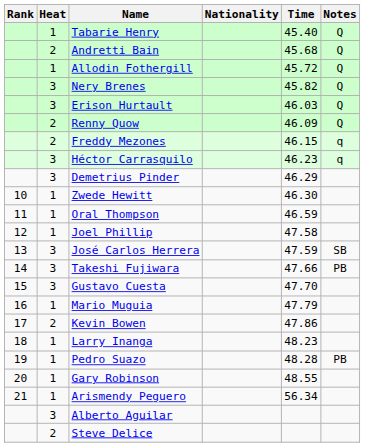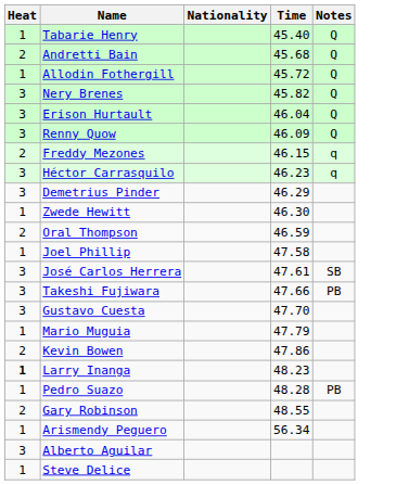 <table class="wikitable sortable" style="text-align:center">
 <tr>
-<th>Rank</th>
 <th>Heat</th>
 <th>Name</th>
 <th>Nationality</th>
 <th>Time</th>
 <th>Notes</th>
 </tr>
 <tr bgcolor=ccffcc>
-<td></td>
 <td>1</td>
 <td align=left><a href='#'>Tabarie Henry</a></td>
 <td align=left></td>
 <td>45.40</td>
 <td>Q</td>
 </tr>
 <tr bgcolor=ccffcc>
-<td></td>
 <td>2</td>
 <td align=left><a href='#'>Andretti Bain</a></td>
 <td align=left></td>
 <td>45.68</td>
 <td>Q</td>
 </tr>
 <tr bgcolor=ccffcc>
-<td></td>
 <td>1</td>
 <td align=left><a href='#'>Allodin Fothergill</a></td>
 <td align=left></td>
 <td>45.72</td>
 <td>Q</td>
 </tr>
 <tr bgcolor=ccffcc>
-<td></td>
 <td>3</td>
 <td align=left><a href='#'>Nery Brenes</a></td>
 <td align=left></td>
 <td>45.82</td>
 <td>Q</td>
 </tr>
 <tr bgcolor=ccffcc>
-<td></td>
 <td>3</td>
 <td align=left><a href='#'>Erison Hurtault</a></td>
 <td align=left></td>
-<td>46.03</td>
+<td>46.04</td>
 <td>Q</td>
 </tr>
 <tr bgcolor=ccffcc>
-<td></td>
-<td>2</td>
+<td>3</td>
 <td align=left><a href='#'>Renny Quow</a></td>
 <td align=left></td>
 <td>46.09</td>
 <td>Q</td>
 </tr>
 <tr bgcolor=ddffdd>
-<td></td>
 <td>2</td>
 <td align=left><a href='#'>Freddy Mezones</a></td>
 <td align=left></td>
 <td>46.15</td>
 <td>q</td>
 </tr>
 <tr bgcolor=ddffdd>
-<td></td>
 <td>3</td>
 <td align=left><a href='#'>Héctor Carrasquilo</a></td>
 <td align=left></td>
 <td>46.23</td>
 <td>q</td>
 </tr>
 <tr>
-<td></td>
 <td>3</td>
 <td align=left><a href='#'>Demetrius Pinder</a></td>
 <td align=left></td>
 <td>46.29</td>
 <td></td>
 </tr>
 <tr>
-<td>10</td>
 <td>1</td>
 <td align=left><a href='#'>Zwede Hewitt</a></td>
 <td align=left></td>
 <td>46.30</td>
 <td></td>
 </tr>
 <tr>
-<td>11</td>
-<td>1</td>
+<td>2</td>
 <td align=left><a href='#'>Oral Thompson</a></td>
 <td align=left></td>
 <td>46.59</td>
 <td></td>
 </tr>
 <tr>
-<td>12</td>
 <td>1</td>
 <td align=left><a href='#'>Joel Phillip</a></td>
 <td align=left></td>
 <td>47.58</td>
 <td></td>
 </tr>
 <tr>
-<td>13</td>
 <td>3</td>
 <td align=left><a href='#'>José Carlos Herrera</a></td>
 <td align=left></td>
-<td>47.59</td>
+<td>47.61</td>
 <td>SB</td>
 </tr>
 <tr>
-<td>14</td>
 <td>3</td>
 <td align=left><a href='#'>Takeshi Fujiwara</a></td>
 <td align=left></td>
 <td>47.66</td>
 <td>PB</td>
 </tr>
 <tr>
-<td>15</td>
 <td>3</td>
 <td align=left><a href='#'>Gustavo Cuesta</a></td>
 <td align=left></td>
 <td>47.70</td>
 <td></td>
 </tr>
 <tr>
-<td>16</td>
 <td>1</td>
 <td align=left><a href='#'>Mario Muguia</a></td>
 <td align=left></td>
 <td>47.79</td>
 <td></td>
 </tr>
 <tr>
-<td>17</td>
 <td>2</td>
 <td align=left><a href='#'>Kevin Bowen</a></td>
 <td align=left></td>
 <td>47.86</td>
 <td></td>
 </tr>
 <tr>
-<td>18</td>
-<td>1</td>
+<td><strong>1</strong></td>
 <td align=left><a href='#'>Larry Inanga</a></td>
 <td align=left></td>
 <td>48.23</td>
 <td></td>
 </tr>
 <tr>
-<td>19</td>
 <td>1</td>
 <td align=left><a href='#'>Pedro Suazo</a></td>
 <td align=left></td>
 <td>48.28</td>
 <td>PB</td>
 </tr>
 <tr>
-<td>20</td>
-<td>1</td>
+<td>2</td>
 <td align=left><a href='#'>Gary Robinson</a></td>
 <td align=left></td>
 <td>48.55</td>
 <td></td>
 </tr>
 <tr>
-<td>21</td>
 <td>1</td>
 <td align=left><a href='#'>Arismendy Peguero</a></td>
 <td align=left></td>
 <td>56.34</td>
 <td></td>
 </tr>
 <tr>
-<td></td>
 <td>3</td>
 <td align=left><a href='#'>Alberto Aguilar</a></td>
 <td align=left></td>
 <td></td>
 <td></td>
 </tr>
 <tr>
-<td></td>
-<td>2</td>
+<td>1</td>
 <td align=left><a href='#'>Steve Delice</a></td>
 <td align=left></td>
 <td></td>
 <td></td>
 </tr>
 </table>
